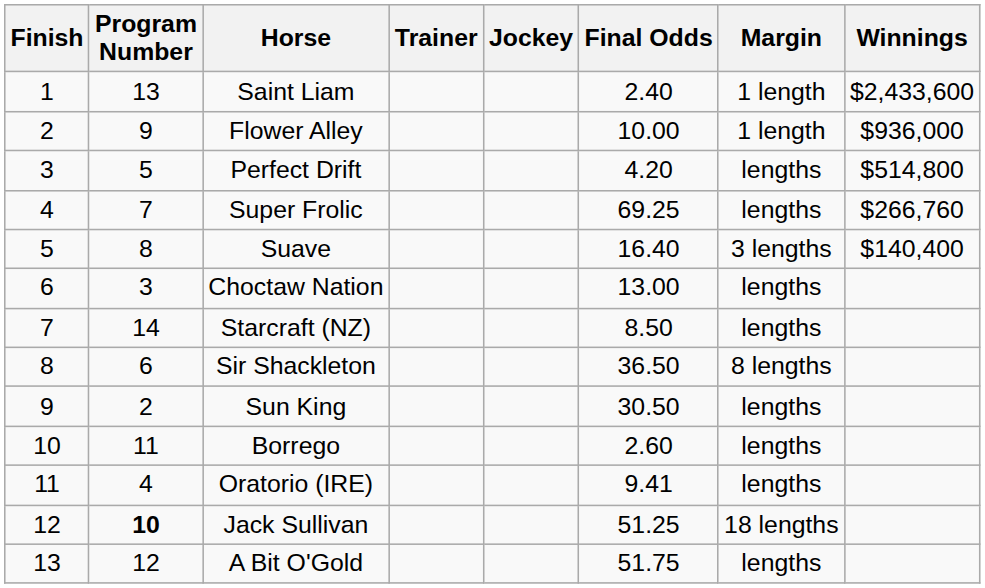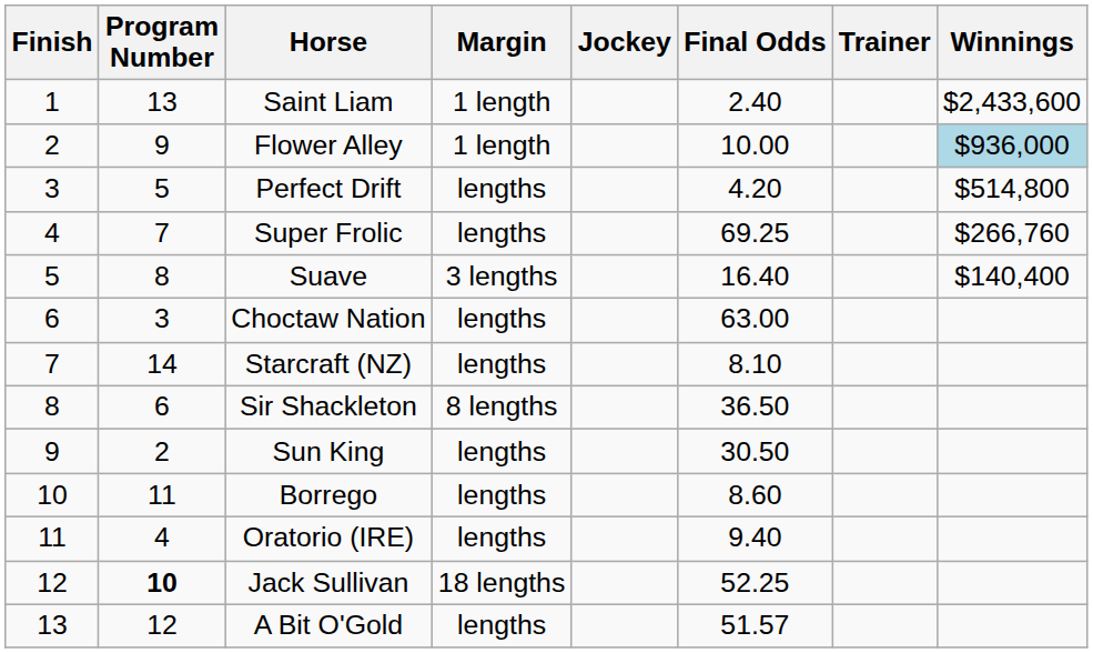 <table class="wikitable sortable" style="text-align:center">
 <tr>
 <th>Finish</th>
 <th>Program<br>Number</th>
 <th>Horse</th>
-<th>Trainer</th>
+<th>Margin</th>
 <th>Jockey</th>
 <th>Final Odds</th>
-<th>Margin</th>
+<th>Trainer</th>
 <th>Winnings</th>
 </tr>
 <tr>
 <td>1</td>
 <td>13</td>
 <td>Saint Liam</td>
-<td></td>
+<td>1 length</td>
 <td></td>
 <td>2.40</td>
-<td>1 length</td>
+<td></td>
 <td>$2,433,600</td>
 </tr>
 <tr>
 <td>2</td>
 <td>9</td>
 <td>Flower Alley</td>
-<td></td>
+<td>1 length</td>
 <td></td>
 <td>10.00</td>
-<td>1 length</td>
-<td>$936,000</td>
+<td></td>
+<td style="background: lightblue;">$936,000</td>
 </tr>
 <tr>
 <td>3</td>
 <td>5</td>
 <td>Perfect Drift</td>
-<td></td>
+<td> lengths</td>
 <td></td>
 <td>4.20</td>
-<td> lengths</td>
+<td></td>
 <td>$514,800</td>
 </tr>
 <tr>
 <td>4</td>
 <td>7</td>
 <td>Super Frolic</td>
-<td></td>
+<td> lengths</td>
 <td></td>
 <td>69.25</td>
-<td> lengths</td>
+<td></td>
 <td>$266,760</td>
 </tr>
 <tr>
 <td>5</td>
 <td>8</td>
 <td>Suave</td>
-<td></td>
+<td>3 lengths</td>
 <td></td>
 <td>16.40</td>
-<td>3 lengths</td>
+<td></td>
 <td>$140,400</td>
 </tr>
 <tr>
 <td>6</td>
 <td>3</td>
 <td>Choctaw Nation</td>
+<td> lengths</td>
 <td></td>
+<td>63.00</td>
 <td></td>
-<td>13.00</td>
-<td> lengths</td>
 <td></td>
 </tr>
 <tr>
 <td>7</td>
 <td>14</td>
 <td>Starcraft (NZ)</td>
+<td> lengths</td>
 <td></td>
+<td>8.10</td>
 <td></td>
-<td>8.50</td>
-<td> lengths</td>
 <td></td>
 </tr>
 <tr>
 <td>8</td>
 <td>6</td>
 <td>Sir Shackleton</td>
-<td></td>
+<td>8 lengths</td>
 <td></td>
 <td>36.50</td>
-<td>8 lengths</td>
+<td></td>
 <td></td>
 </tr>
 <tr>
 <td>9</td>
 <td>2</td>
 <td>Sun King</td>
-<td></td>
+<td> lengths</td>
 <td></td>
 <td>30.50</td>
-<td> lengths</td>
+<td></td>
 <td></td>
 </tr>
 <tr>
 <td>10</td>
 <td>11</td>
 <td>Borrego</td>
+<td> lengths</td>
 <td></td>
+<td>8.60</td>
 <td></td>
-<td>2.60</td>
-<td> lengths</td>
 <td></td>
 </tr>
 <tr>
 <td>11</td>
 <td>4</td>
 <td>Oratorio (IRE)</td>
+<td> lengths</td>
 <td></td>
+<td>9.40</td>
 <td></td>
-<td>9.41</td>
-<td> lengths</td>
 <td></td>
 </tr>
 <tr>
 <td>12</td>
 <td><strong>10</strong></td>
 <td>Jack Sullivan</td>
+<td>18 lengths</td>
 <td></td>
+<td>52.25</td>
 <td></td>
-<td>51.25</td>
-<td>18 lengths</td>
 <td></td>
 </tr>
 <tr>
 <td>13</td>
 <td>12</td>
 <td>A Bit O'Gold</td>
+<td> lengths</td>
 <td></td>
+<td>51.57</td>
 <td></td>
-<td>51.75</td>
-<td> lengths</td>
 <td></td>
 </tr>
 </table>
